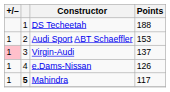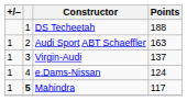 <table class="wikitable" style="font-size: 85%">
 <tr>
 <th scope="col">+/–</th>
 <th scope="col"></th>
 <th scope="col">Constructor</th>
 <th scope="col">Points</th>
 </tr>
 <tr>
 <td align="left"></td>
 <td align="center">1</td>
 <td> <a href='#'>DS Techeetah</a></td>
 <td align="left">188</td>
 </tr>
 <tr>
 <td align="left"> 1</td>
 <td align="center">2</td>
 <td> <a href='#'>Audi Sport</a> <a href='#'>ABT Schaeffler</a></td>
-<td align="left">153</td>
+<td align="left">163</td>
 </tr>
 <tr>
-<td align="left" style="background: pink;"> 1</td>
+<td align="left"> 1</td>
 <td align="center">3</td>
 <td> <a href='#'>Virgin-Audi</a></td>
 <td align="left">137</td>
 </tr>
 <tr>
 <td align="left"> 1</td>
 <td align="center">4</td>
 <td> <a href='#'>e.Dams-Nissan</a></td>
-<td align="left">126</td>
+<td align="left">124</td>
 </tr>
 <tr>
 <td align="left"> 1</td>
 <td align="center"><strong>5</strong></td>
 <td> <a href='#'>Mahindra</a></td>
 <td align="left">117</td>
 </tr>
 <tr>
 </tr>
 </table>
